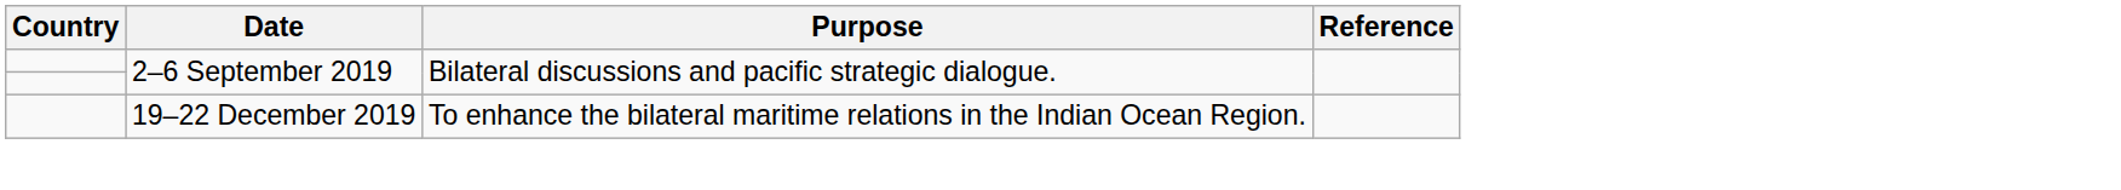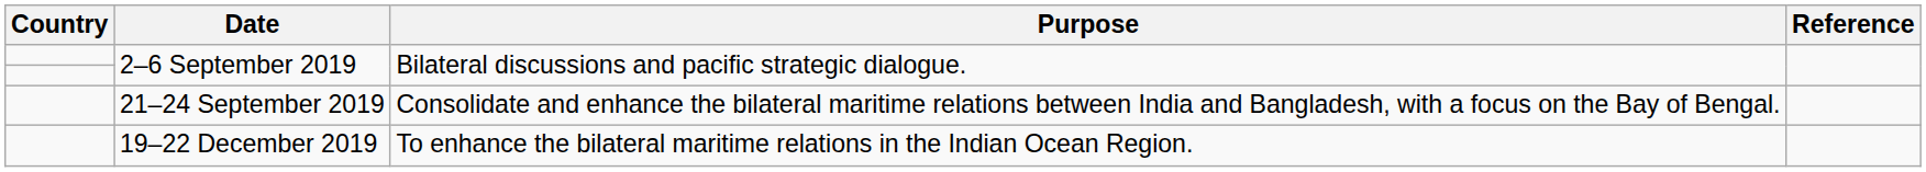 <table class="wikitable">
 <tr>
 <th>Country</th>
 <th>Date</th>
 <th>Purpose</th>
 <th>Reference</th>
 </tr>
 <tr>
 <td></td>
 <td rowspan="2">2–6 September 2019</td>
 <td rowspan="2">Bilateral discussions and pacific strategic dialogue.</td>
 <td rowspan="2"></td>
 </tr>
 <tr>
 <td></td>
 </tr>
 <tr>
 <td></td>
+<td>21–24 September 2019</td>
+<td>Consolidate and enhance the bilateral maritime relations between India and Bangladesh, with a focus on the Bay of Bengal.</td>
+<td></td>
+</tr>
+<tr>
+<td></td>
 <td>19–22 December 2019</td>
 <td>To enhance the bilateral maritime relations in the Indian Ocean Region.</td>
 <td></td>
 </tr>
 </table>
